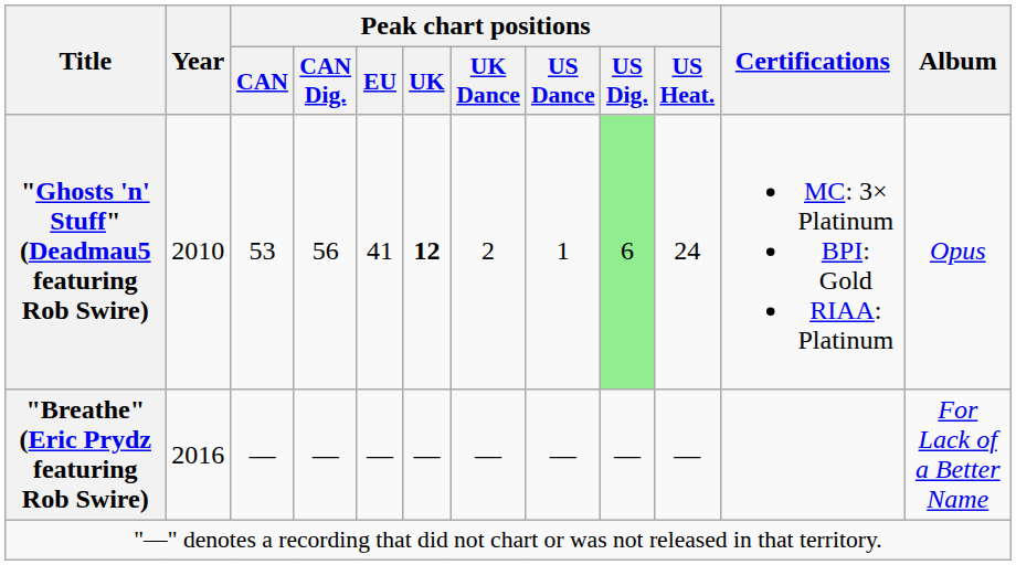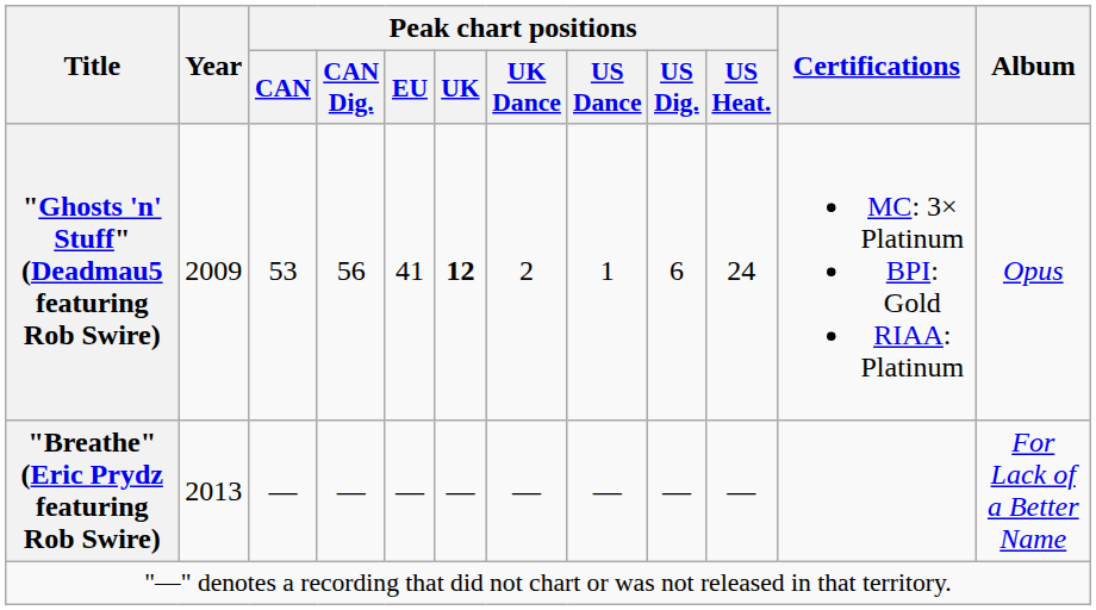 <table class="wikitable plainrowheaders" style="text-align:center;" border="1">
 <tr>
 <th scope="col" rowspan="2" style="width:18em;">Title</th>
 <th scope="col" rowspan="2" style="width:1em;">Year</th>
 <th scope="col" colspan="8">Peak chart positions</th>
 <th scope="col" rowspan="2" style="width:14em;"><a href='#'>Certifications</a></th>
 <th scope="col" rowspan="2" style="width:15em;">Album</th>
 </tr>
 <tr>
 <th scope="col" style="width:2.5em;font-size:90%;"><a href='#'>CAN</a> <br></th>
 <th scope="col" style="width:2.5em;font-size:90%;"><a href='#'>CAN<br>Dig.</a> <br></th>
 <th scope="col" style="width:2.5em;font-size:90%;"><a href='#'>EU</a> <br></th>
 <th scope="col" style="width:2.5em;font-size:90%;"><a href='#'>UK</a> <br></th>
 <th scope="col" style="width:2.5em;font-size:90%;"><a href='#'>UK<br>Dance</a> <br></th>
 <th scope="col" style="width:2.5em;font-size:90%;"><a href='#'>US<br>Dance</a> <br></th>
 <th scope="col" style="width:2.5em;font-size:90%;"><a href='#'>US<br>Dig.</a> <br></th>
 <th scope="col" style="width:2.5em;font-size:90%;"><a href='#'>US<br>Heat.</a> <br></th>
 </tr>
 <tr>
 <th scope="row">"<a href='#'>Ghosts 'n' Stuff</a>" <br><span>(<a href='#'>Deadmau5</a> featuring Rob Swire)</span></th>
-<td>2010</td>
+<td>2009</td>
 <td>53</td>
 <td>56</td>
 <td>41</td>
 <td><strong>12</strong></td>
 <td>2</td>
 <td>1</td>
-<td style="background: lightgreen;">6</td>
+<td>6</td>
 <td>24</td>
 <td><br><ul><li><a href='#'>MC</a>: 3× Platinum</li><li><a href='#'>BPI</a>: Gold</li><li><a href='#'>RIAA</a>: Platinum</li></ul></td>
 <td><em><a href='#'>Opus</a></em></td>
 </tr>
 <tr>
 <th scope="row">"Breathe" <br><span>(<a href='#'>Eric Prydz</a> featuring Rob Swire)</span></th>
-<td>2016</td>
+<td>2013</td>
 <td>—</td>
 <td>—</td>
 <td>—</td>
 <td>—</td>
 <td>—</td>
 <td>—</td>
 <td>—</td>
 <td>—</td>
 <td></td>
 <td><em><a href='#'>For Lack of a Better Name</a></em></td>
 </tr>
 <tr>
 <td colspan="15" style="font-size:90%">"—" denotes a recording that did not chart or was not released in that territory.</td>
 </tr>
 </table>
